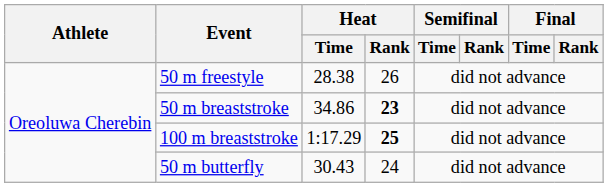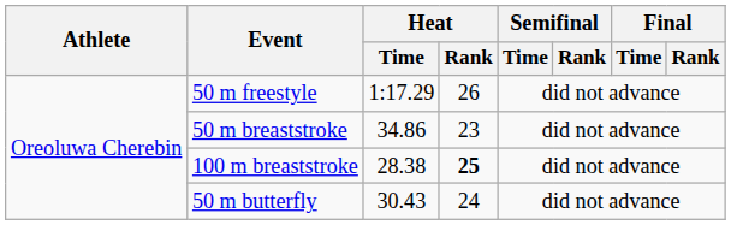 <table class=wikitable style=font-size:90%>
 <tr>
 <th rowspan=2>Athlete</th>
 <th rowspan=2>Event</th>
 <th colspan=2>Heat</th>
 <th colspan=2>Semifinal</th>
 <th colspan=2>Final</th>
 </tr>
 <tr style=font-size:95%>
 <th>Time</th>
 <th>Rank</th>
 <th>Time</th>
 <th>Rank</th>
 <th>Time</th>
 <th>Rank</th>
 </tr>
 <tr align=center>
 <td align=left rowspan=4><a href='#'>Oreoluwa Cherebin</a></td>
 <td align=left><a href='#'>50 m freestyle</a></td>
-<td>28.38</td>
+<td>1:17.29</td>
 <td>26</td>
 <td colspan=4>did not advance</td>
 </tr>
 <tr align=center>
 <td align=left><a href='#'>50 m breaststroke</a></td>
 <td>34.86</td>
-<td><strong>23</strong></td>
+<td>23</td>
 <td colspan=4>did not advance</td>
 </tr>
 <tr align=center>
 <td align=left><a href='#'>100 m breaststroke</a></td>
-<td>1:17.29</td>
+<td>28.38</td>
 <td><strong>25</strong></td>
 <td colspan=4>did not advance</td>
 </tr>
 <tr align=center>
 <td align=left><a href='#'>50 m butterfly</a></td>
 <td>30.43</td>
 <td>24</td>
 <td colspan=4>did not advance</td>
 </tr>
 </table>
